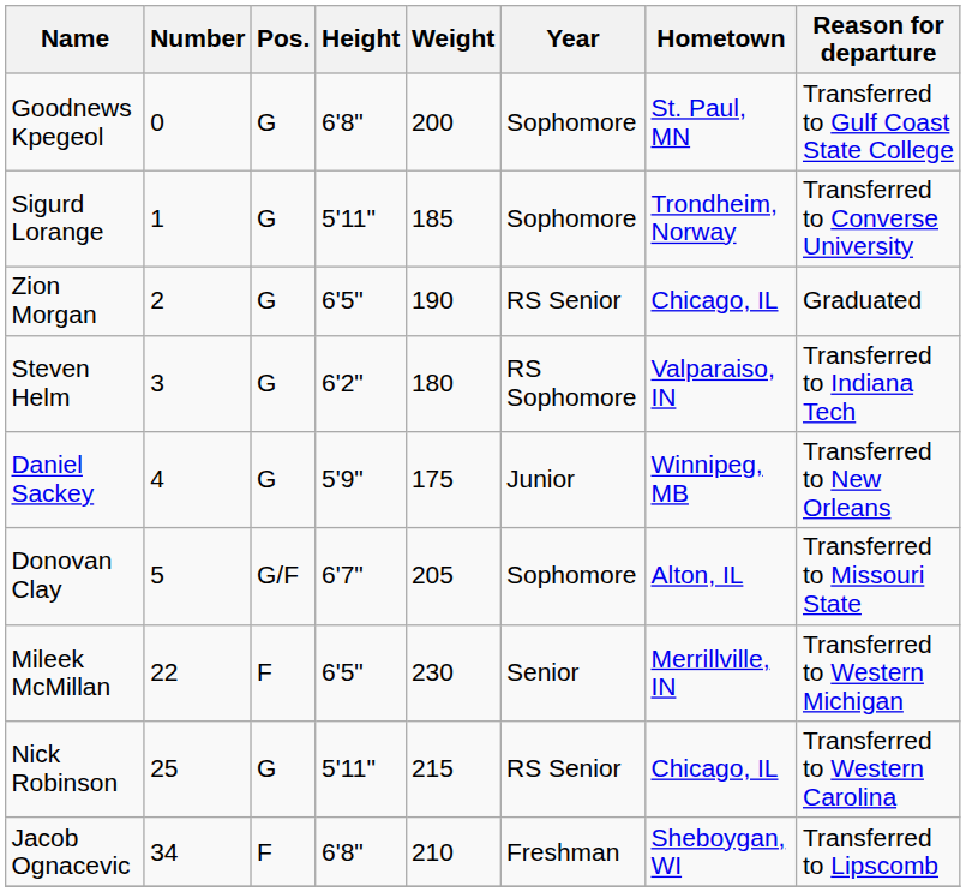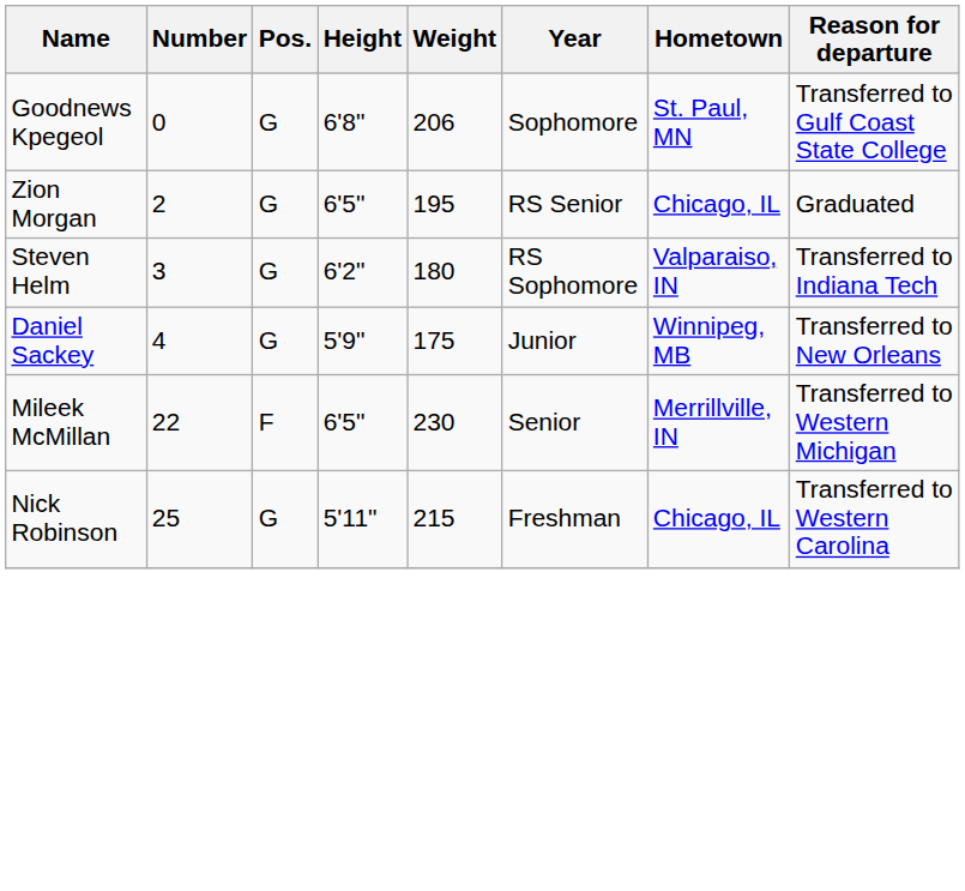 <table class="wikitable sortable" border="1">
 <tr>
 <th>Name</th>
 <th>Number</th>
 <th>Pos.</th>
 <th>Height</th>
 <th>Weight</th>
 <th>Year</th>
 <th>Hometown</th>
 <th class="unsortable">Reason for departure</th>
 </tr>
 <tr>
 <td>Goodnews Kpegeol</td>
 <td>0</td>
 <td>G</td>
 <td>6'8"</td>
-<td>200</td>
+<td>206</td>
 <td>Sophomore</td>
 <td><a href='#'>St. Paul, MN</a></td>
 <td>Transferred to <a href='#'>Gulf Coast State College</a></td>
-</tr>
-<tr>
-<td>Sigurd Lorange</td>
-<td>1</td>
-<td>G</td>
-<td>5'11"</td>
-<td>185</td>
-<td>Sophomore</td>
-<td><a href='#'>Trondheim, Norway</a></td>
-<td>Transferred to <a href='#'>Converse University</a></td>
 </tr>
 <tr>
 <td>Zion Morgan</td>
 <td>2</td>
 <td>G</td>
 <td>6'5"</td>
-<td>190</td>
+<td>195</td>
 <td>RS Senior</td>
 <td><a href='#'>Chicago, IL</a></td>
 <td>Graduated</td>
 </tr>
 <tr>
 <td>Steven Helm</td>
 <td>3</td>
 <td>G</td>
 <td>6'2"</td>
 <td>180</td>
 <td>RS Sophomore</td>
 <td><a href='#'>Valparaiso, IN</a></td>
 <td>Transferred to <a href='#'>Indiana Tech</a></td>
 </tr>
 <tr>
 <td><a href='#'>Daniel Sackey</a></td>
 <td>4</td>
 <td>G</td>
 <td>5'9"</td>
 <td>175</td>
 <td>Junior</td>
 <td><a href='#'>Winnipeg, MB</a></td>
 <td>Transferred to <a href='#'>New Orleans</a></td>
 </tr>
 <tr>
-<td>Donovan Clay</td>
-<td>5</td>
-<td>G/F</td>
-<td>6'7"</td>
-<td>205</td>
-<td>Sophomore</td>
-<td><a href='#'>Alton, IL</a></td>
-<td>Transferred to <a href='#'>Missouri State</a></td>
-</tr>
-<tr>
 <td>Mileek McMillan</td>
 <td>22</td>
 <td>F</td>
 <td>6'5"</td>
 <td>230</td>
 <td>Senior</td>
 <td><a href='#'>Merrillville, IN</a></td>
 <td>Transferred to <a href='#'>Western Michigan</a></td>
 </tr>
 <tr>
 <td>Nick Robinson</td>
 <td>25</td>
 <td>G</td>
 <td>5'11"</td>
 <td>215</td>
-<td>RS Senior</td>
+<td>Freshman</td>
 <td><a href='#'>Chicago, IL</a></td>
 <td>Transferred to <a href='#'>Western Carolina</a></td>
 </tr>
 <tr>
-<td>Jacob Ognacevic</td>
-<td>34</td>
-<td>F</td>
-<td>6'8"</td>
-<td>210</td>
-<td>Freshman</td>
-<td><a href='#'>Sheboygan, WI</a></td>
-<td>Transferred to <a href='#'>Lipscomb</a></td>
-</tr>
-<tr>
 </tr>
 </table>
